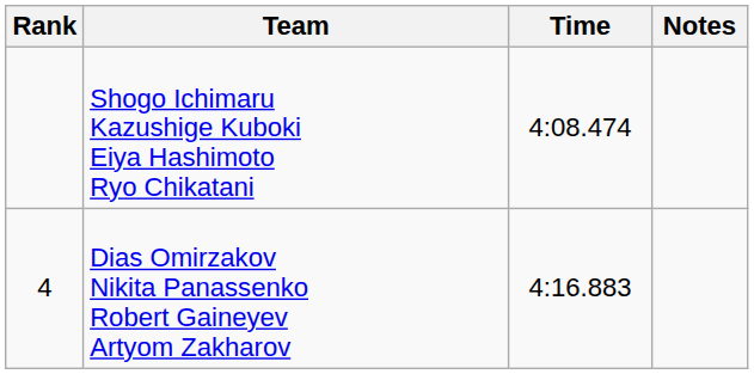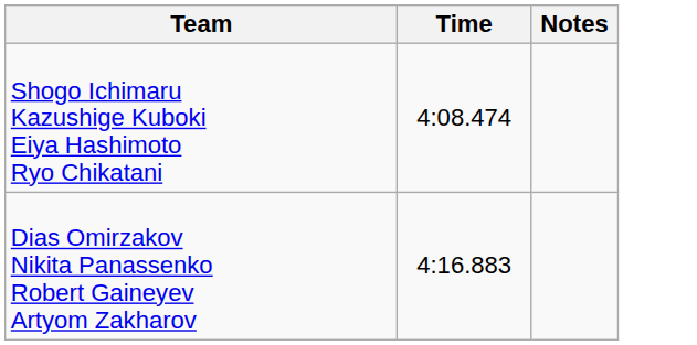 <table class=wikitable style="text-align:center">
 <tr>
-<th width=40>Rank</th>
 <th width=250>Team</th>
 <th width=80>Time</th>
 <th width=50>Notes</th>
 </tr>
 <tr>
-<td></td>
 <td align=left><br><a href='#'>Shogo Ichimaru</a><br><a href='#'>Kazushige Kuboki</a><br><a href='#'>Eiya Hashimoto</a><br><a href='#'>Ryo Chikatani</a></td>
 <td>4:08.474</td>
 <td></td>
 </tr>
 <tr>
-<td>4</td>
 <td align=left><br><a href='#'>Dias Omirzakov</a><br><a href='#'>Nikita Panassenko</a><br><a href='#'>Robert Gaineyev</a><br><a href='#'>Artyom Zakharov</a></td>
 <td>4:16.883</td>
 <td></td>
 </tr>
 </table>
